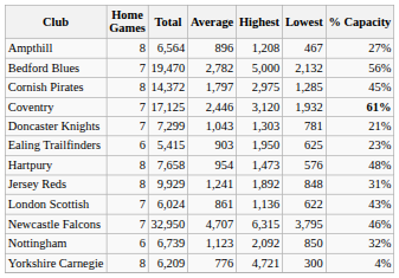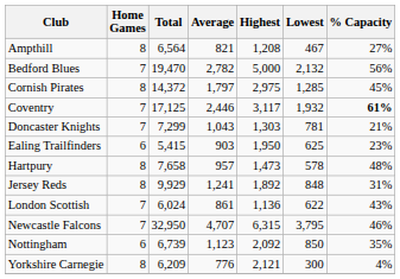 <table class="wikitable sortable" style="text-align:right">
 <tr>
 <th>Club</th>
 <th>Home<br>Games</th>
 <th>Total</th>
 <th>Average</th>
 <th>Highest</th>
 <th>Lowest</th>
 <th>% Capacity</th>
 </tr>
 <tr>
 <td style="text-align:left">Ampthill</td>
 <td>8</td>
 <td>6,564</td>
-<td>896</td>
+<td>821</td>
 <td>1,208</td>
 <td>467</td>
 <td>27%</td>
 </tr>
 <tr>
 <td style="text-align:left">Bedford Blues</td>
 <td>7</td>
 <td>19,470</td>
 <td>2,782</td>
 <td>5,000</td>
 <td>2,132</td>
 <td>56%</td>
 </tr>
 <tr>
 <td style="text-align:left">Cornish Pirates</td>
 <td>8</td>
 <td>14,372</td>
 <td>1,797</td>
 <td>2,975</td>
 <td>1,285</td>
 <td>45%</td>
 </tr>
 <tr>
 <td style="text-align:left">Coventry</td>
 <td>7</td>
 <td>17,125</td>
 <td>2,446</td>
-<td>3,120</td>
+<td>3,117</td>
 <td>1,932</td>
 <td><strong>61%</strong></td>
 </tr>
 <tr>
 <td style="text-align:left">Doncaster Knights</td>
 <td>7</td>
 <td>7,299</td>
 <td>1,043</td>
 <td>1,303</td>
 <td>781</td>
 <td>21%</td>
 </tr>
 <tr>
 <td style="text-align:left">Ealing Trailfinders</td>
 <td>6</td>
 <td>5,415</td>
 <td>903</td>
 <td>1,950</td>
 <td>625</td>
 <td>23%</td>
 </tr>
 <tr>
 <td style="text-align:left">Hartpury</td>
 <td>8</td>
 <td>7,658</td>
-<td>954</td>
+<td>957</td>
 <td>1,473</td>
-<td>576</td>
+<td>578</td>
 <td>48%</td>
 </tr>
 <tr>
 <td style="text-align:left">Jersey Reds</td>
 <td>8</td>
 <td>9,929</td>
 <td>1,241</td>
 <td>1,892</td>
 <td>848</td>
 <td>31%</td>
 </tr>
 <tr>
 <td style="text-align:left">London Scottish</td>
 <td>7</td>
 <td>6,024</td>
 <td>861</td>
 <td>1,136</td>
 <td>622</td>
 <td>43%</td>
 </tr>
 <tr>
 <td style="text-align:left">Newcastle Falcons</td>
 <td>7</td>
 <td>32,950</td>
 <td>4,707</td>
 <td>6,315</td>
 <td>3,795</td>
 <td>46%</td>
 </tr>
 <tr>
 <td style="text-align:left">Nottingham</td>
 <td>6</td>
 <td>6,739</td>
 <td>1,123</td>
 <td>2,092</td>
 <td>850</td>
-<td>32%</td>
+<td>35%</td>
 </tr>
 <tr>
 <td style="text-align:left">Yorkshire Carnegie</td>
 <td>8</td>
 <td>6,209</td>
 <td>776</td>
-<td>4,721</td>
+<td>2,121</td>
 <td>300</td>
 <td>4%</td>
 </tr>
 <tr>
 </tr>
 </table>
